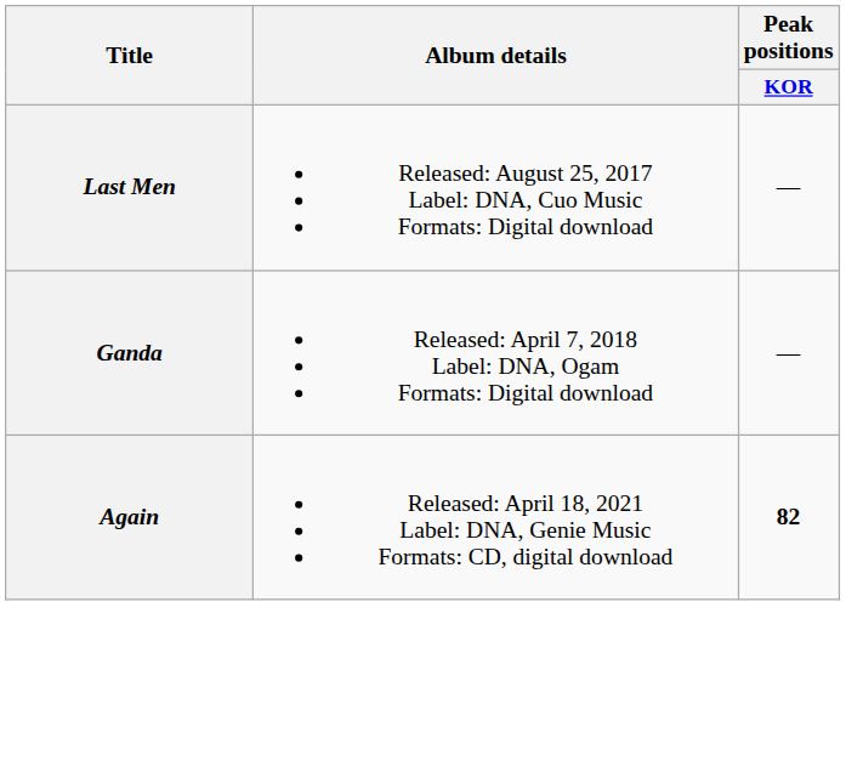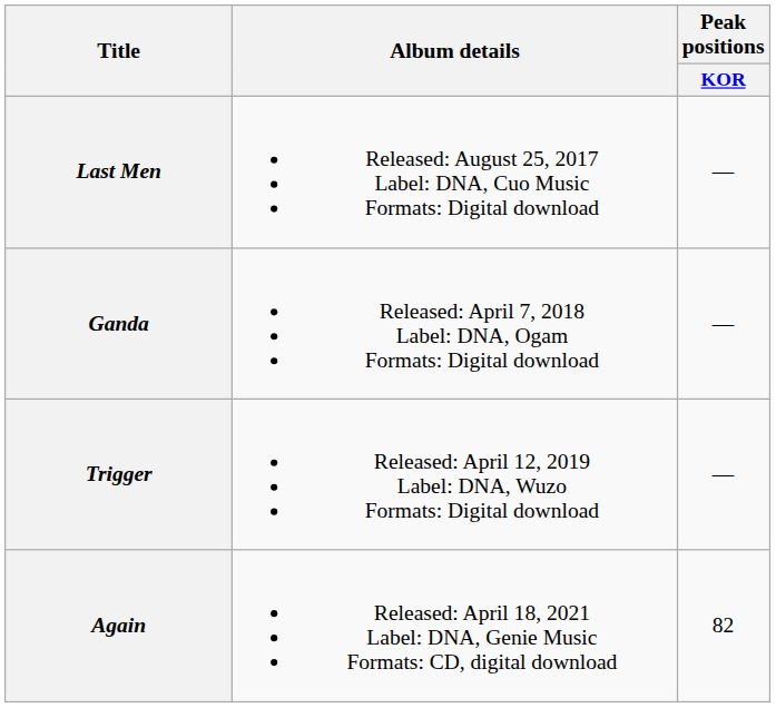 <table class="wikitable plainrowheaders" style="text-align:center;">
 <tr>
 <th scope="col" rowspan="2" style="width:10em;">Title</th>
 <th scope="col" rowspan="2" style="width:20em;">Album details</th>
 <th scope="col">Peak<br>positions</th>
 </tr>
 <tr>
 <th scope="col" style="width:2.2em;font-size:90%;"><a href='#'>KOR</a><br></th>
 </tr>
 <tr>
 <th scope="row"><em>Last Men</em></th>
 <td><br><ul><li>Released: August 25, 2017</li><li>Label: DNA, Cuo Music</li><li>Formats: Digital download</li></ul></td>
 <td>—</td>
 </tr>
 <tr>
 <th scope="row"><em>Ganda</em></th>
 <td><br><ul><li>Released: April 7, 2018</li><li>Label: DNA, Ogam</li><li>Formats: Digital download</li></ul></td>
 <td>—</td>
 </tr>
 <tr>
+<th scope="row"><em>Trigger</em></th>
+<td><br><ul><li>Released: April 12, 2019</li><li>Label: DNA, Wuzo</li><li>Formats: Digital download</li></ul></td>
+<td>—</td>
+</tr>
+<tr>
 <th scope="row"><em>Again</em></th>
 <td><br><ul><li>Released: April 18, 2021</li><li>Label: DNA, Genie Music</li><li>Formats: CD, digital download</li></ul></td>
-<td><strong>82</strong></td>
+<td>82</td>
 </tr>
 </table>
